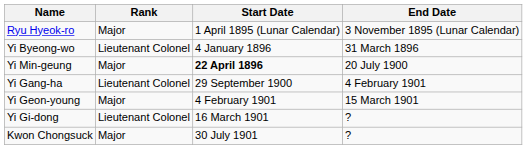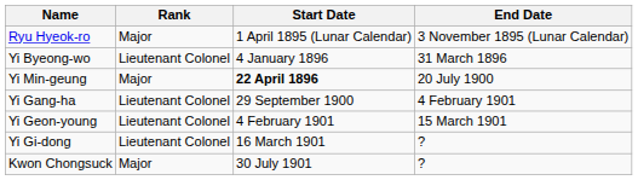 <table class="wikitable">
 <tr>
 <th>Name</th>
 <th>Rank</th>
 <th>Start Date</th>
 <th>End Date</th>
 </tr>
 <tr>
 <td><a href='#'>Ryu Hyeok-ro</a></td>
 <td>Major</td>
 <td>1 April 1895 (Lunar Calendar)</td>
 <td>3 November 1895 (Lunar Calendar)</td>
 </tr>
 <tr>
 <td>Yi Byeong-wo</td>
 <td>Lieutenant Colonel</td>
 <td>4 January 1896</td>
 <td>31 March 1896</td>
 </tr>
 <tr>
 <td>Yi Min-geung</td>
 <td>Major</td>
 <td><strong>22 April 1896</strong></td>
 <td>20 July 1900</td>
 </tr>
 <tr>
 <td>Yi Gang-ha</td>
 <td>Lieutenant Colonel</td>
 <td>29 September 1900</td>
 <td>4 February 1901</td>
 </tr>
 <tr>
 <td>Yi Geon-young</td>
-<td>Major</td>
+<td>Lieutenant Colonel</td>
 <td>4 February 1901</td>
 <td>15 March 1901</td>
 </tr>
 <tr>
 <td>Yi Gi-dong</td>
 <td>Lieutenant Colonel</td>
 <td>16 March 1901</td>
 <td>?</td>
 </tr>
 <tr>
 <td>Kwon Chongsuck</td>
 <td>Major</td>
 <td>30 July 1901</td>
 <td>?</td>
 </tr>
 </table>
